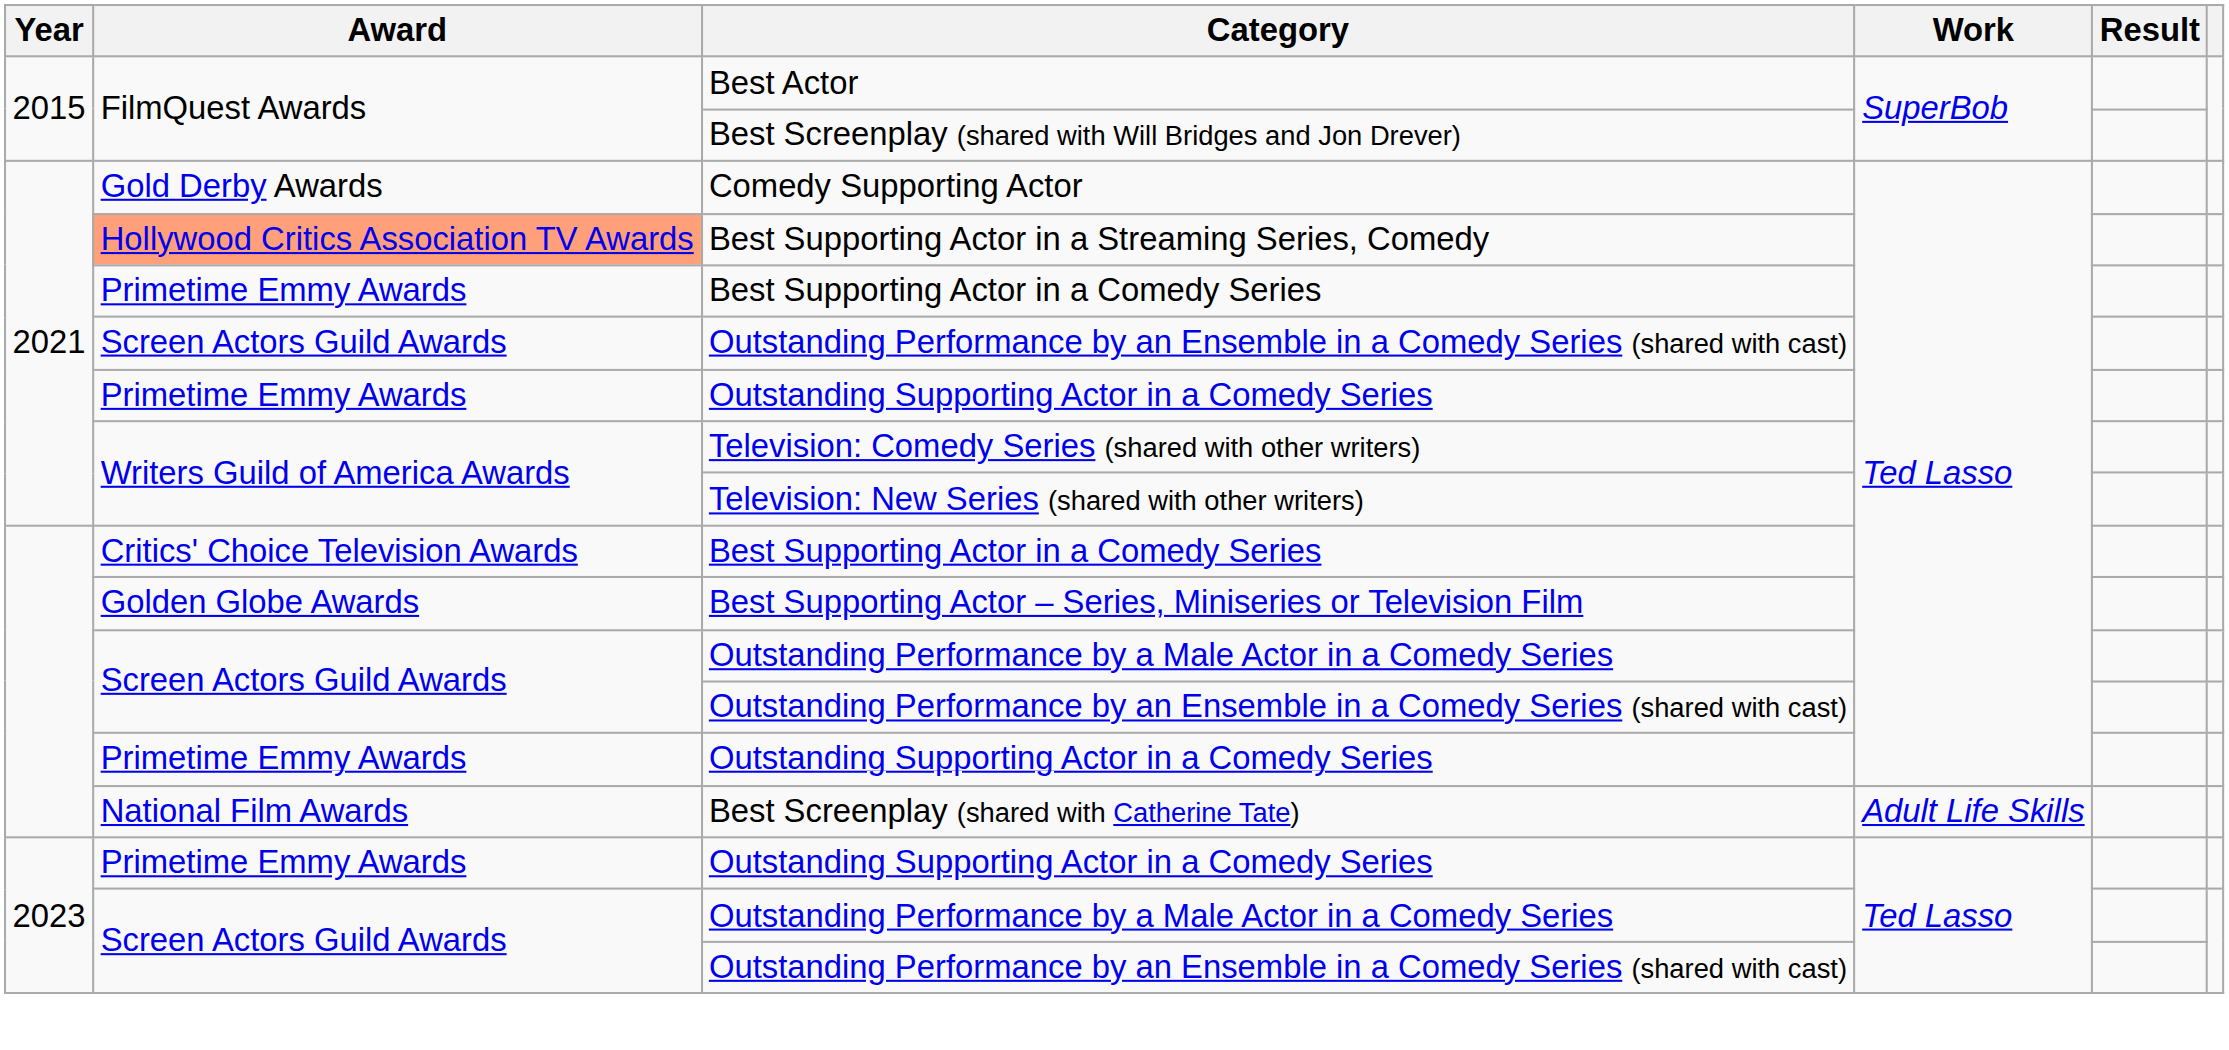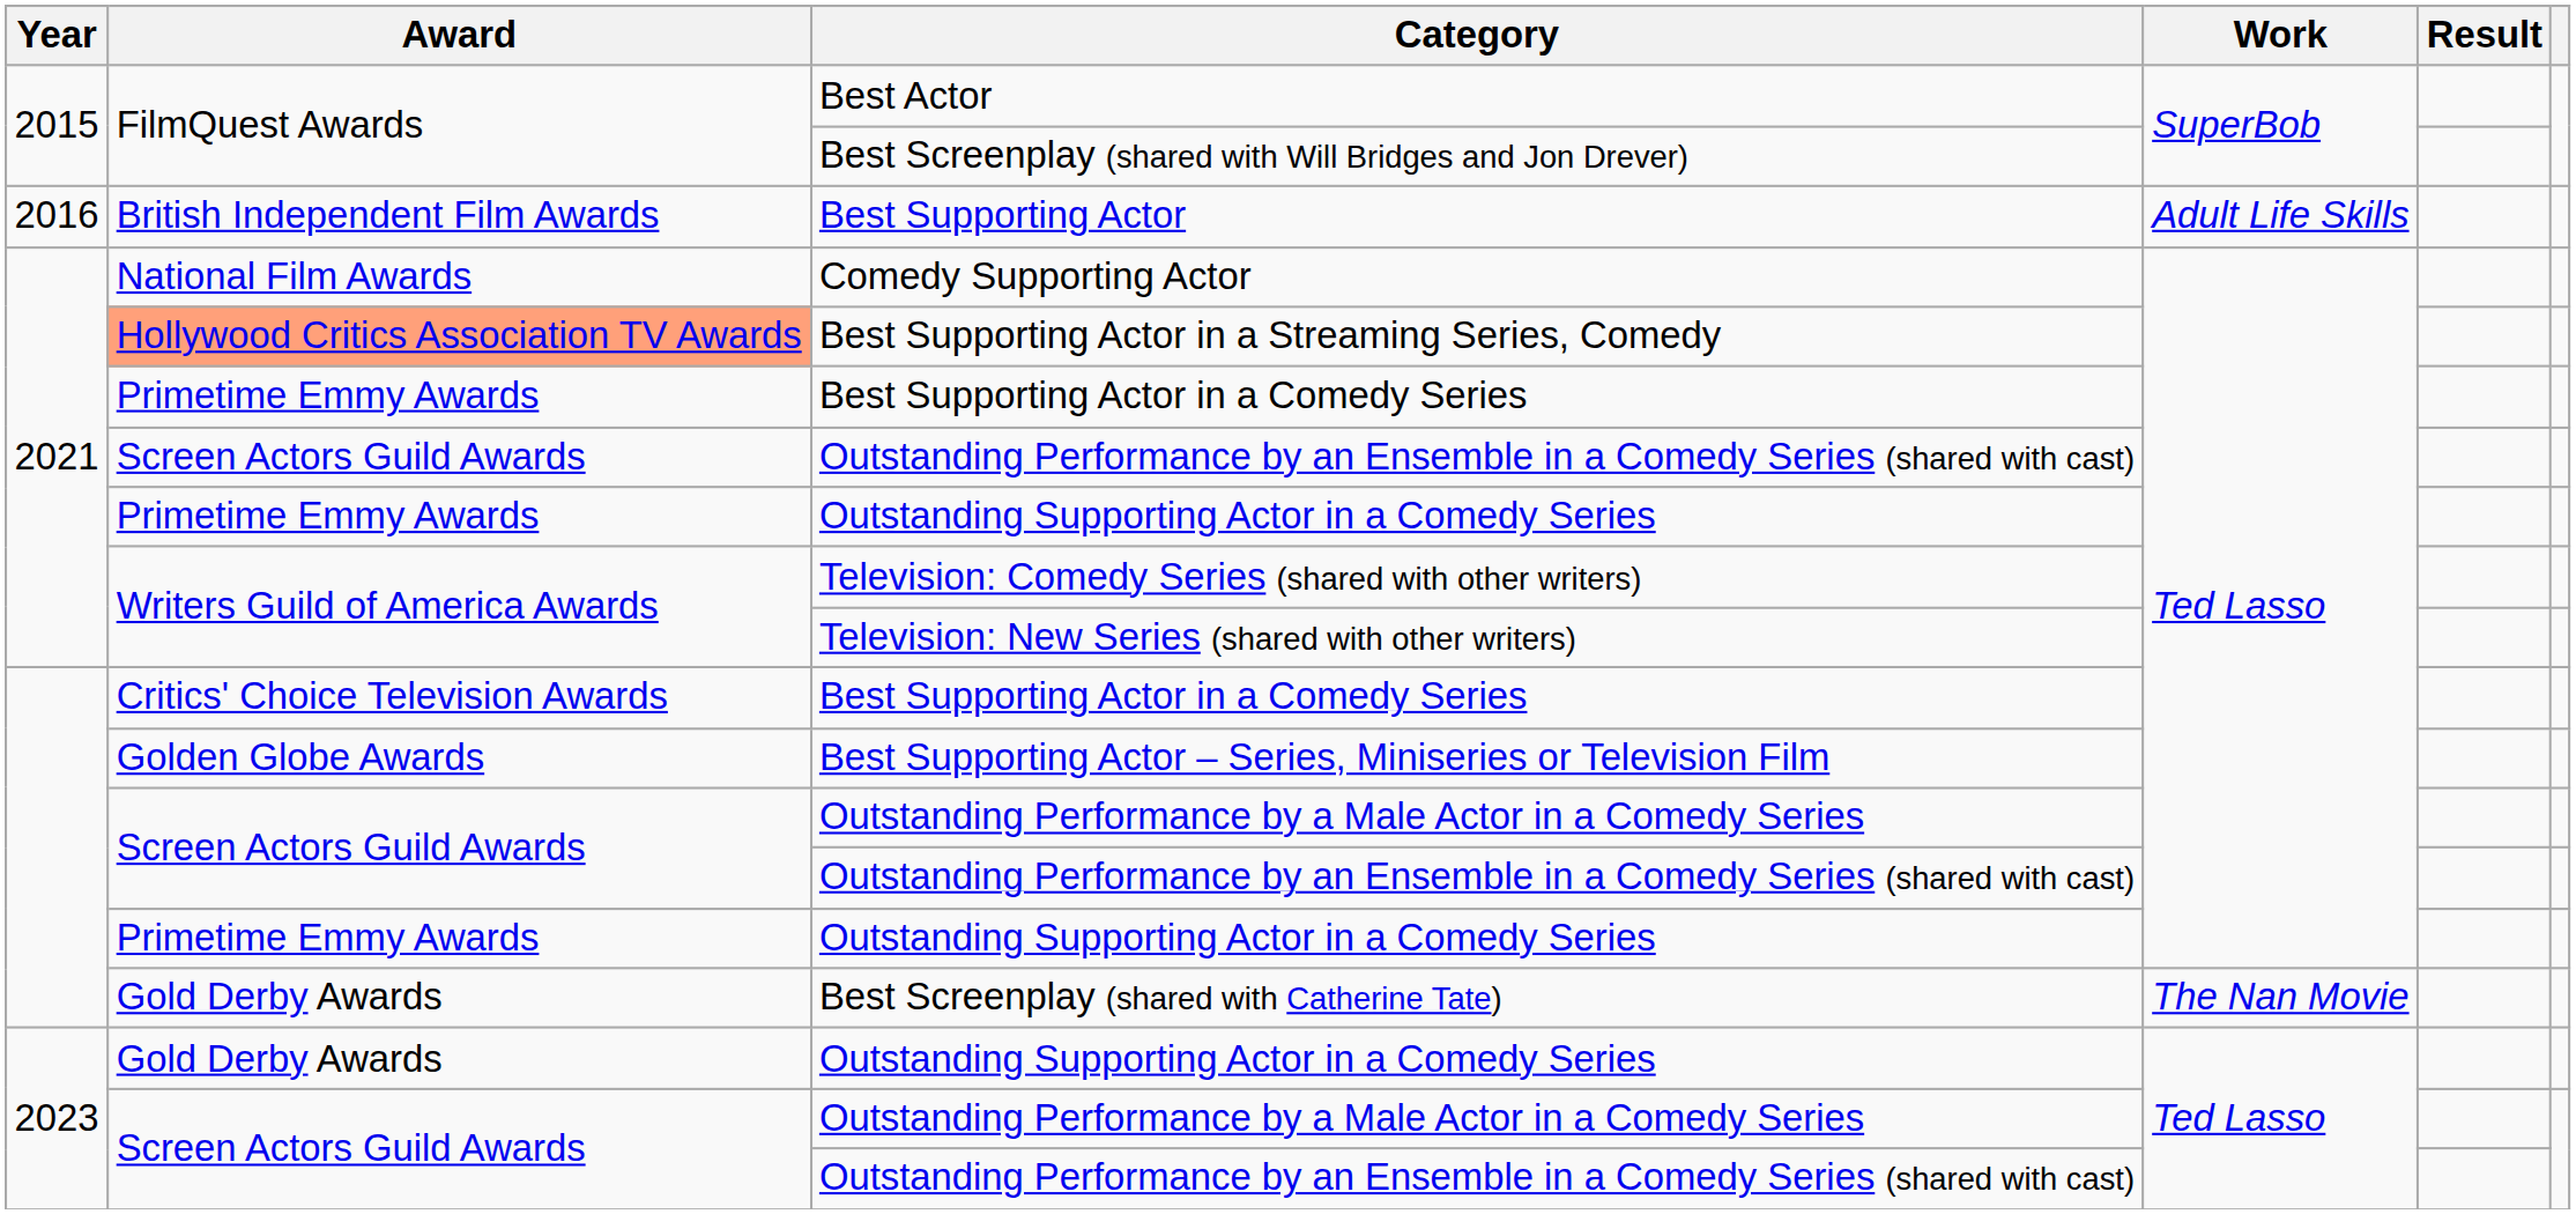 <table class="wikitable sortable">
 <tr>
 <th>Year</th>
 <th>Award</th>
 <th>Category</th>
 <th>Work</th>
 <th>Result</th>
 <th class="unsortable"></th>
 </tr>
 <tr>
 <td rowspan="2" align="center">2015</td>
 <td rowspan="2">FilmQuest Awards</td>
 <td>Best Actor</td>
 <td rowspan="2"><em><a href='#'>SuperBob</a></em></td>
 <td></td>
 <td rowspan="2" align="center"></td>
 </tr>
 <tr>
 <td>Best Screenplay <small>(shared with Will Bridges and Jon Drever)</small></td>
 <td></td>
 </tr>
 <tr>
+<td align="center">2016</td>
+<td><a href='#'>British Independent Film Awards</a></td>
+<td><a href='#'>Best Supporting Actor</a></td>
+<td><em><a href='#'>Adult Life Skills</a></em></td>
+<td></td>
+<td align="center"></td>
+</tr>
+<tr>
 <td rowspan="7" align="center">2021</td>
-<td><a href='#'>Gold Derby</a> Awards</td>
+<td><a href='#'>National Film Awards</a></td>
 <td>Comedy Supporting Actor</td>
 <td rowspan="12"><em><a href='#'>Ted Lasso</a></em></td>
 <td></td>
 <td align="center"></td>
 </tr>
 <tr>
 <td style="background: lightsalmon;"><a href='#'>Hollywood Critics Association TV Awards</a></td>
 <td>Best Supporting Actor in a Streaming Series, Comedy</td>
 <td></td>
 <td align="center"></td>
 </tr>
 <tr>
 <td><a href='#'>Primetime Emmy Awards</a></td>
 <td>Best Supporting Actor in a Comedy Series</td>
 <td></td>
 <td></td>
 </tr>
 <tr>
 <td><a href='#'>Screen Actors Guild Awards</a></td>
 <td><a href='#'>Outstanding Performance by an Ensemble in a Comedy Series</a> <small>(shared with cast)</small></td>
 <td></td>
 <td align="center"></td>
 </tr>
 <tr>
 <td><a href='#'>Primetime Emmy Awards</a></td>
 <td><a href='#'>Outstanding Supporting Actor in a Comedy Series</a></td>
 <td></td>
 <td></td>
 </tr>
 <tr>
 <td rowspan="2"><a href='#'>Writers Guild of America Awards</a></td>
 <td><a href='#'>Television: Comedy Series</a> <small>(shared with other writers)</small></td>
 <td></td>
 <td align="center"></td>
 </tr>
 <tr>
 <td><a href='#'>Television: New Series</a> <small>(shared with other writers)</small></td>
 <td></td>
 <td align="center"></td>
 </tr>
 <tr>
 <td rowspan="6"></td>
 <td><a href='#'>Critics' Choice Television Awards</a></td>
 <td><a href='#'>Best Supporting Actor in a Comedy Series</a></td>
 <td></td>
 <td style="text-align:center;"></td>
 </tr>
 <tr>
 <td><a href='#'>Golden Globe Awards</a></td>
 <td><a href='#'>Best Supporting Actor – Series, Miniseries or Television Film</a></td>
 <td></td>
 <td style="text-align:center;"></td>
 </tr>
 <tr>
 <td rowspan="2"><a href='#'>Screen Actors Guild Awards</a></td>
 <td><a href='#'>Outstanding Performance by a Male Actor in a Comedy Series</a></td>
 <td></td>
 <td></td>
 </tr>
 <tr>
 <td><a href='#'>Outstanding Performance by an Ensemble in a Comedy Series</a> <small>(shared with cast)</small></td>
 <td></td>
 <td></td>
 </tr>
 <tr>
 <td><a href='#'>Primetime Emmy Awards</a></td>
 <td><a href='#'>Outstanding Supporting Actor in a Comedy Series</a></td>
 <td></td>
 <td align="center"></td>
 </tr>
 <tr>
-<td><a href='#'>National Film Awards</a></td>
+<td><a href='#'>Gold Derby</a> Awards</td>
 <td>Best Screenplay <small>(shared with <a href='#'>Catherine Tate</a>)</small></td>
-<td><em><a href='#'>Adult Life Skills</a></em></td>
+<td><em><a href='#'>The Nan Movie</a></em></td>
 <td></td>
 <td align="center"></td>
 </tr>
 <tr>
 <td rowspan="3" align="center">2023</td>
-<td><a href='#'>Primetime Emmy Awards</a></td>
+<td><a href='#'>Gold Derby</a> Awards</td>
 <td><a href='#'>Outstanding Supporting Actor in a Comedy Series</a></td>
 <td rowspan="3"><em><a href='#'>Ted Lasso</a></em></td>
 <td></td>
 <td align="center"></td>
 </tr>
 <tr>
 <td rowspan="2"><a href='#'>Screen Actors Guild Awards</a></td>
 <td><a href='#'>Outstanding Performance by a Male Actor in a Comedy Series</a></td>
 <td></td>
 <td rowspan="2" align="center"></td>
 </tr>
 <tr>
 <td><a href='#'>Outstanding Performance by an Ensemble in a Comedy Series</a> <small>(shared with cast)</small></td>
 <td></td>
 </tr>
 <tr>
 </tr>
 </table>
